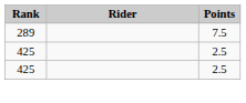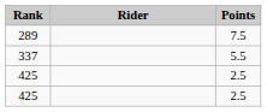 <table class="wikitable alternance" style="text-align:center;">
 <tr>
 <th scope="col" style="background-color:#CCCCCC; width:50px;">Rank</th>
 <th scope="col" style="background-color:#CCCCCC; width:200px;">Rider</th>
 <th scope="col" style="background-color:#CCCCCC; width:50px;">Points</th>
 </tr>
 <tr>
 <td>289</td>
 <td align=left></td>
 <td>7.5</td>
 </tr>
 <tr>
+<td>337</td>
+<td align=left></td>
+<td>5.5</td>
+</tr>
+<tr>
 <td>425</td>
 <td align=left></td>
 <td>2.5</td>
 </tr>
 <tr>
 <td>425</td>
 <td align=left></td>
 <td>2.5</td>
 </tr>
 </table>
